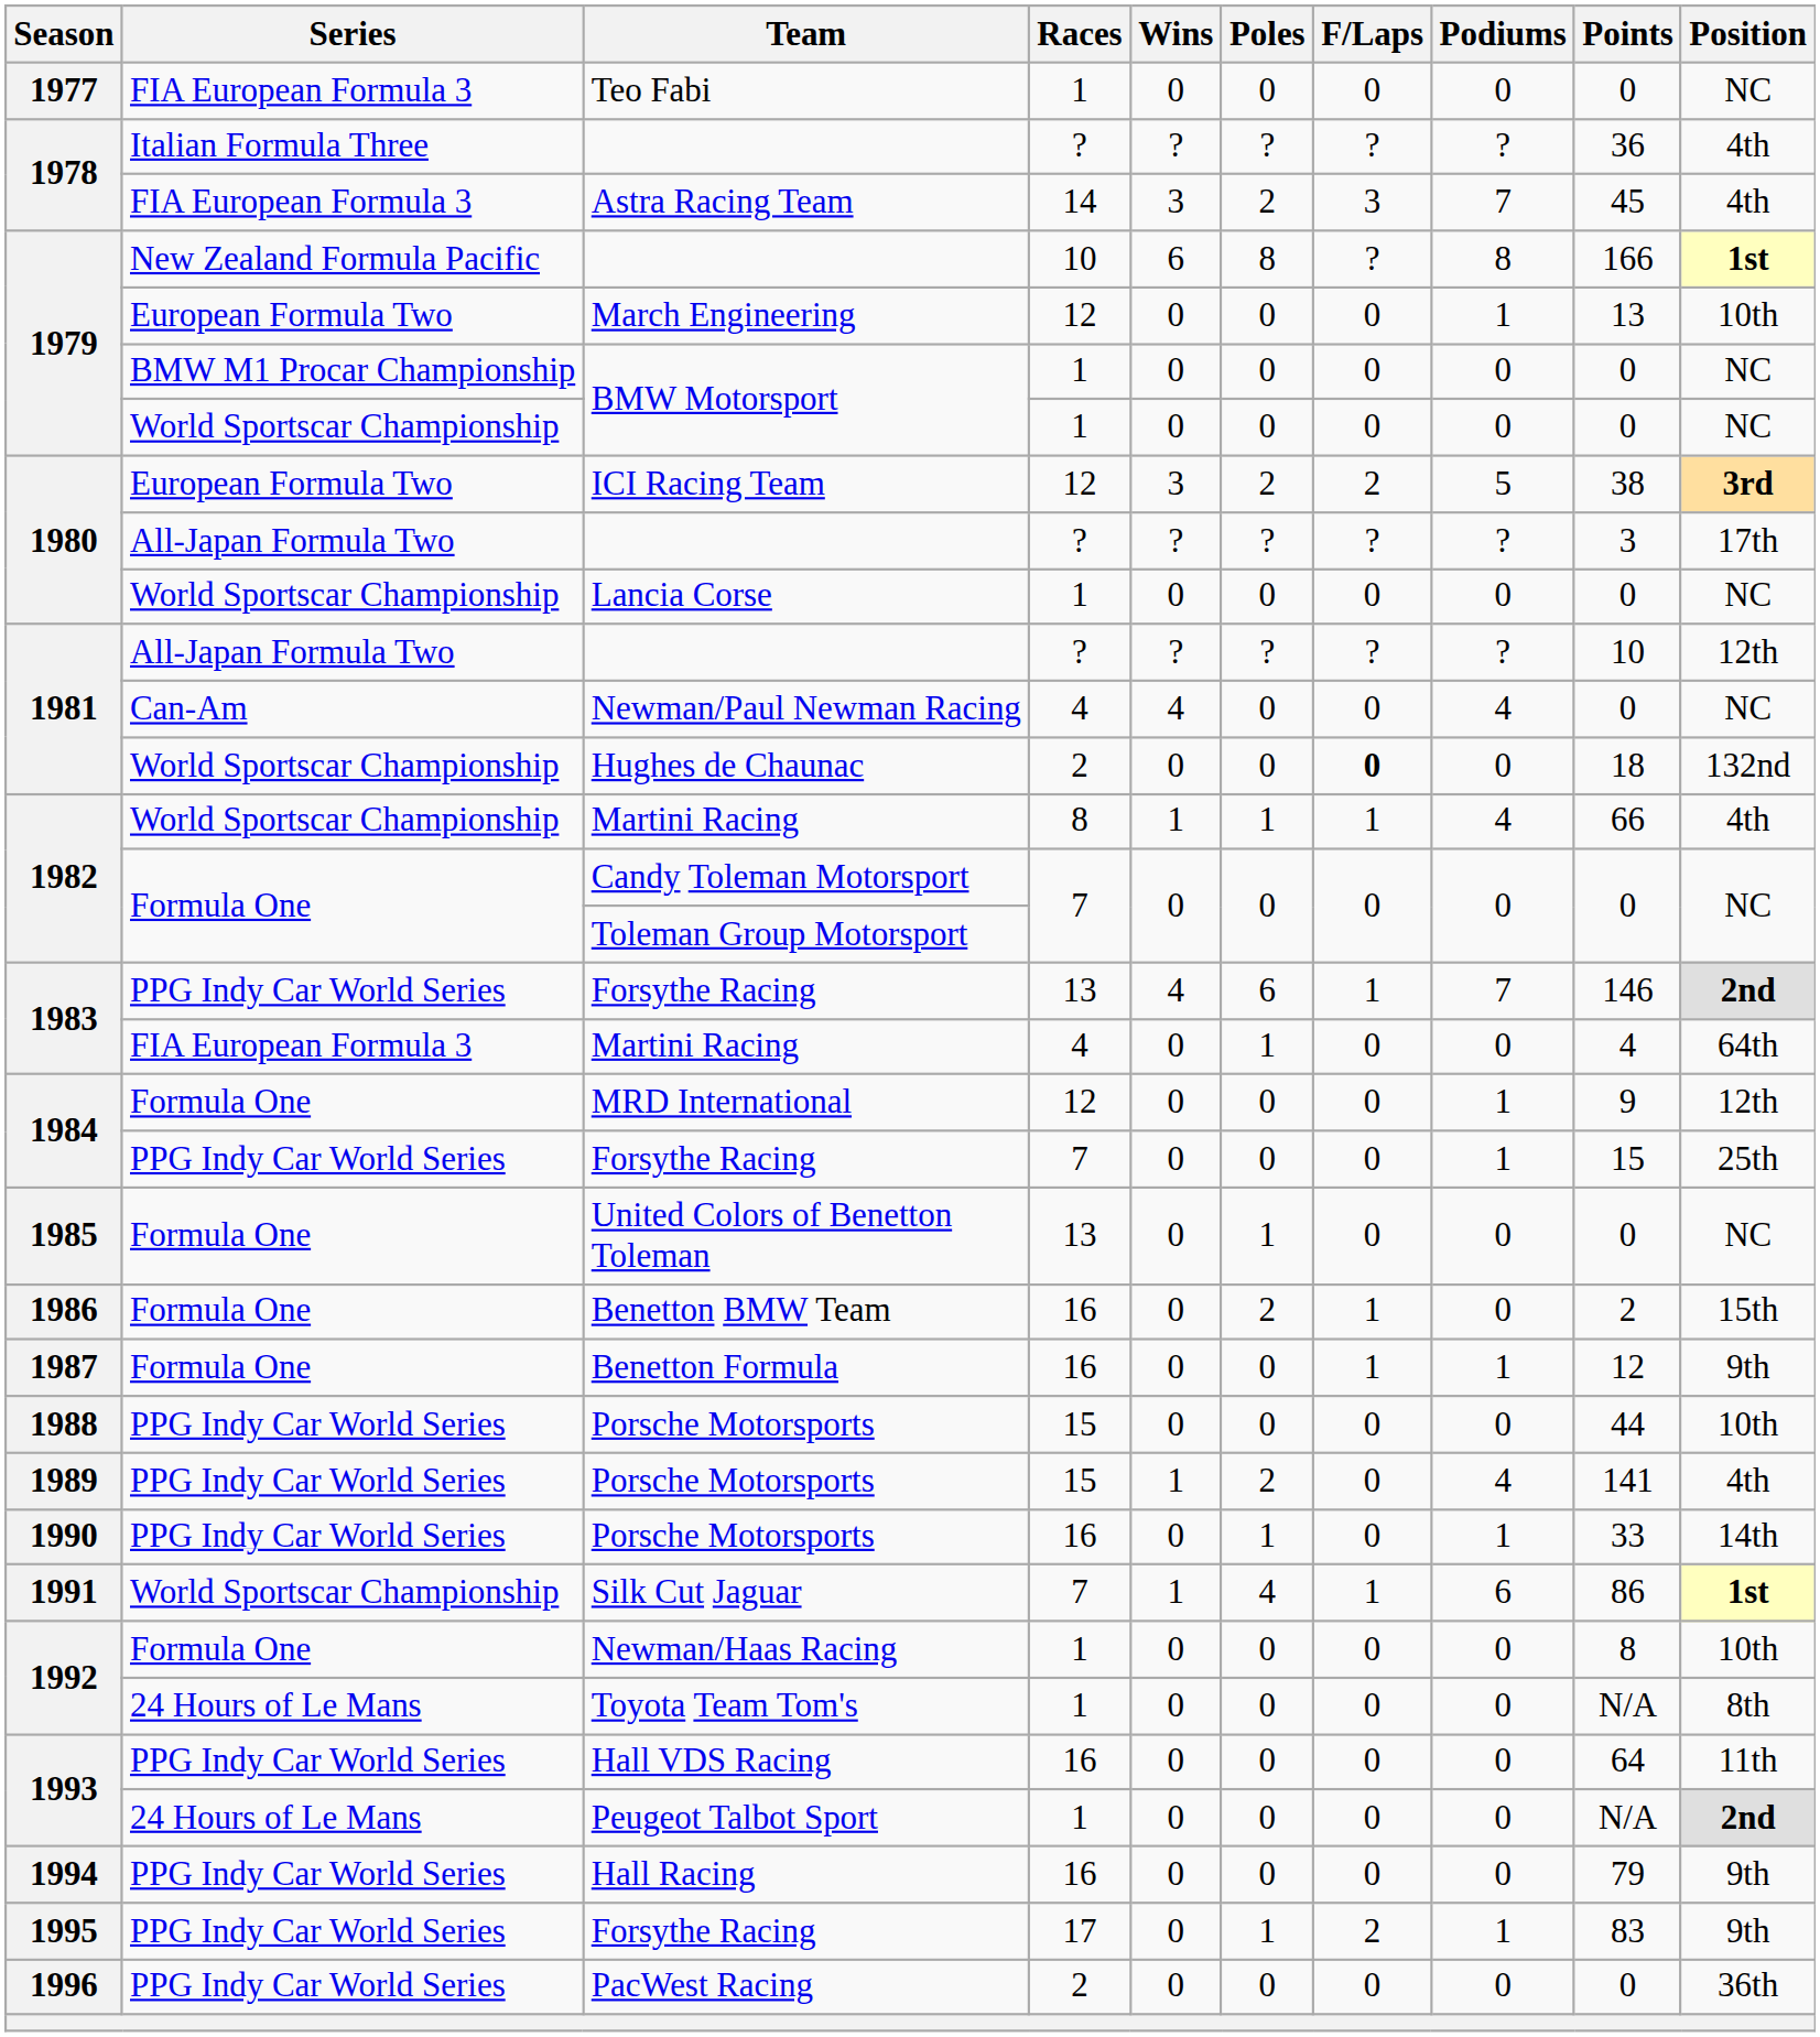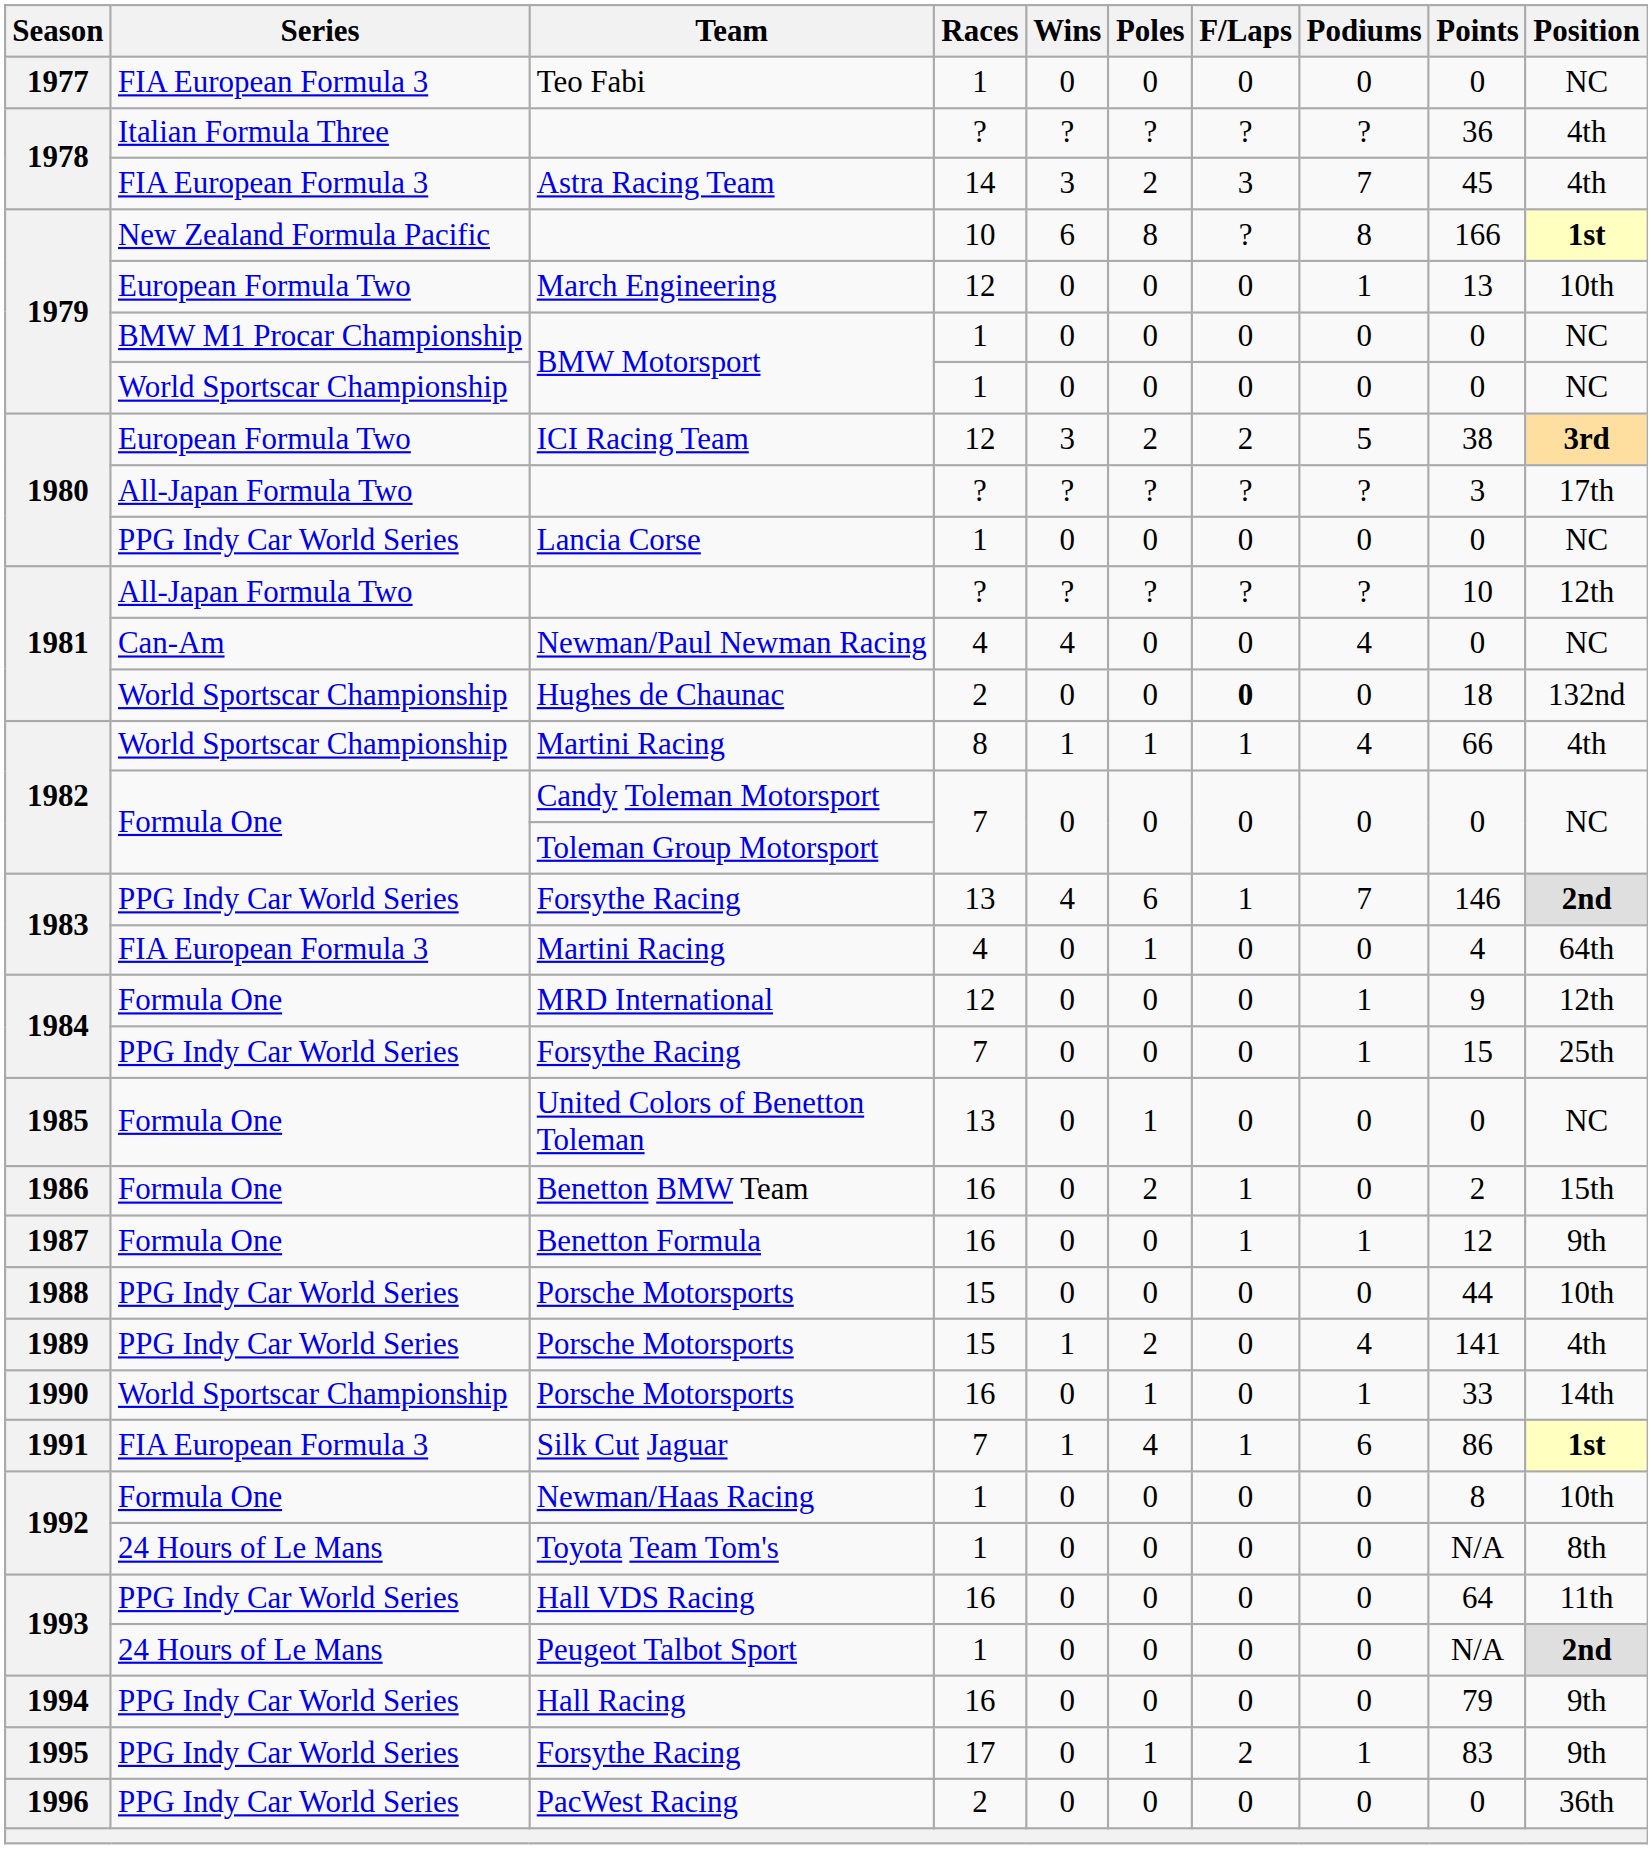 <table class="wikitable" style="font-size: 90%; text-align:center">
 <tr>
 <th>Season</th>
 <th>Series</th>
 <th>Team</th>
 <th>Races</th>
 <th>Wins</th>
 <th>Poles</th>
 <th>F/Laps</th>
 <th>Podiums</th>
 <th>Points</th>
 <th>Position</th>
 </tr>
 <tr>
 <th>1977</th>
 <td align=left><a href='#'>FIA European Formula 3</a></td>
 <td align=left>Teo Fabi</td>
 <td>1</td>
 <td>0</td>
 <td>0</td>
 <td>0</td>
 <td>0</td>
 <td>0</td>
 <td>NC</td>
 </tr>
 <tr>
 <th rowspan=2>1978</th>
 <td align=left><a href='#'>Italian Formula Three</a></td>
 <td align=left></td>
 <td>?</td>
 <td>?</td>
 <td>?</td>
 <td>?</td>
 <td>?</td>
 <td>36</td>
 <td>4th</td>
 </tr>
 <tr>
 <td align=left><a href='#'>FIA European Formula 3</a></td>
 <td align=left><a href='#'>Astra Racing Team</a></td>
 <td>14</td>
 <td>3</td>
 <td>2</td>
 <td>3</td>
 <td>7</td>
 <td>45</td>
 <td>4th</td>
 </tr>
 <tr>
 <th rowspan=4>1979</th>
 <td align=left><a href='#'>New Zealand Formula Pacific</a></td>
 <td align=left></td>
 <td>10</td>
 <td>6</td>
 <td>8</td>
 <td>?</td>
 <td>8</td>
 <td>166</td>
 <td style="background:#FFFFBF"><strong>1st</strong></td>
 </tr>
 <tr>
 <td align=left><a href='#'>European Formula Two</a></td>
 <td align=left><a href='#'>March Engineering</a></td>
 <td>12</td>
 <td>0</td>
 <td>0</td>
 <td>0</td>
 <td>1</td>
 <td>13</td>
 <td>10th</td>
 </tr>
 <tr>
 <td align=left nowrap><a href='#'>BMW M1 Procar Championship</a></td>
 <td rowspan="2" style="text-align:left"><a href='#'>BMW Motorsport</a></td>
 <td>1</td>
 <td>0</td>
 <td>0</td>
 <td>0</td>
 <td>0</td>
 <td>0</td>
 <td>NC</td>
 </tr>
 <tr>
 <td align=left><a href='#'>World Sportscar Championship</a></td>
 <td>1</td>
 <td>0</td>
 <td>0</td>
 <td>0</td>
 <td>0</td>
 <td>0</td>
 <td>NC</td>
 </tr>
 <tr>
 <th rowspan=3>1980</th>
 <td align=left><a href='#'>European Formula Two</a></td>
 <td align=left><a href='#'>ICI Racing Team</a></td>
 <td>12</td>
 <td>3</td>
 <td>2</td>
 <td>2</td>
 <td>5</td>
 <td>38</td>
 <td style="background:#FFDF9F"><strong>3rd</strong></td>
 </tr>
 <tr>
 <td align=left><a href='#'>All-Japan Formula Two</a></td>
 <td align=left></td>
 <td>?</td>
 <td>?</td>
 <td>?</td>
 <td>?</td>
 <td>?</td>
 <td>3</td>
 <td>17th</td>
 </tr>
 <tr>
-<td align=left><a href='#'>World Sportscar Championship</a></td>
+<td align=left><a href='#'>PPG Indy Car World Series</a></td>
 <td align=left><a href='#'>Lancia Corse</a></td>
 <td>1</td>
 <td>0</td>
 <td>0</td>
 <td>0</td>
 <td>0</td>
 <td>0</td>
 <td>NC</td>
 </tr>
 <tr>
 <th rowspan=3>1981</th>
 <td align=left><a href='#'>All-Japan Formula Two</a></td>
 <td align=left></td>
 <td>?</td>
 <td>?</td>
 <td>?</td>
 <td>?</td>
 <td>?</td>
 <td>10</td>
 <td>12th</td>
 </tr>
 <tr>
 <td align=left><a href='#'>Can-Am</a></td>
 <td align=left nowrap><a href='#'>Newman/Paul Newman Racing</a></td>
 <td>4</td>
 <td>4</td>
 <td>0</td>
 <td>0</td>
 <td>4</td>
 <td>0</td>
 <td>NC</td>
 </tr>
 <tr>
 <td align=left><a href='#'>World Sportscar Championship</a></td>
 <td align=left><a href='#'>Hughes de Chaunac</a></td>
 <td>2</td>
 <td>0</td>
 <td>0</td>
 <td><strong>0</strong></td>
 <td>0</td>
 <td>18</td>
 <td>132nd</td>
 </tr>
 <tr>
 <th rowspan="3">1982</th>
 <td align=left><a href='#'>World Sportscar Championship</a></td>
 <td align=left><a href='#'>Martini Racing</a></td>
 <td>8</td>
 <td>1</td>
 <td>1</td>
 <td>1</td>
 <td>4</td>
 <td>66</td>
 <td>4th</td>
 </tr>
 <tr>
 <td rowspan="2" align="left"><a href='#'>Formula One</a></td>
 <td align=left><a href='#'>Candy</a> <a href='#'>Toleman Motorsport</a></td>
 <td rowspan="2">7</td>
 <td rowspan="2">0</td>
 <td rowspan="2">0</td>
 <td rowspan="2">0</td>
 <td rowspan="2">0</td>
 <td rowspan="2">0</td>
 <td rowspan="2">NC</td>
 </tr>
 <tr>
 <td align="left"><a href='#'>Toleman Group Motorsport</a></td>
 </tr>
 <tr>
 <th rowspan=2>1983</th>
 <td align=left><a href='#'>PPG Indy Car World Series</a></td>
 <td align=left><a href='#'>Forsythe Racing</a></td>
 <td>13</td>
 <td>4</td>
 <td>6</td>
 <td>1</td>
 <td>7</td>
 <td>146</td>
 <td style="background:#DFDFDF"><strong>2nd</strong></td>
 </tr>
 <tr>
 <td align=left><a href='#'>FIA European Formula 3</a></td>
 <td align=left><a href='#'>Martini Racing</a></td>
 <td>4</td>
 <td>0</td>
 <td>1</td>
 <td>0</td>
 <td>0</td>
 <td>4</td>
 <td>64th</td>
 </tr>
 <tr>
 <th rowspan=2>1984</th>
 <td align=left><a href='#'>Formula One</a></td>
 <td align=left><a href='#'>MRD International</a></td>
 <td>12</td>
 <td>0</td>
 <td>0</td>
 <td>0</td>
 <td>1</td>
 <td>9</td>
 <td>12th</td>
 </tr>
 <tr>
 <td align=left><a href='#'>PPG Indy Car World Series</a></td>
 <td align=left><a href='#'>Forsythe Racing</a></td>
 <td>7</td>
 <td>0</td>
 <td>0</td>
 <td>0</td>
 <td>1</td>
 <td>15</td>
 <td>25th</td>
 </tr>
 <tr>
 <th>1985</th>
 <td align=left><a href='#'>Formula One</a></td>
 <td align=left><a href='#'>United Colors of Benetton</a> <a href='#'>Toleman</a></td>
 <td>13</td>
 <td>0</td>
 <td>1</td>
 <td>0</td>
 <td>0</td>
 <td>0</td>
 <td>NC</td>
 </tr>
 <tr>
 <th>1986</th>
 <td align=left><a href='#'>Formula One</a></td>
 <td align=left><a href='#'>Benetton</a> <a href='#'>BMW</a> Team</td>
 <td>16</td>
 <td>0</td>
 <td>2</td>
 <td>1</td>
 <td>0</td>
 <td>2</td>
 <td>15th</td>
 </tr>
 <tr>
 <th>1987</th>
 <td align=left><a href='#'>Formula One</a></td>
 <td align=left><a href='#'>Benetton Formula</a></td>
 <td>16</td>
 <td>0</td>
 <td>0</td>
 <td>1</td>
 <td>1</td>
 <td>12</td>
 <td>9th</td>
 </tr>
 <tr>
 <th>1988</th>
 <td align=left><a href='#'>PPG Indy Car World Series</a></td>
 <td align=left><a href='#'>Porsche Motorsports</a></td>
 <td>15</td>
 <td>0</td>
 <td>0</td>
 <td>0</td>
 <td>0</td>
 <td>44</td>
 <td>10th</td>
 </tr>
 <tr>
 <th>1989</th>
 <td align=left><a href='#'>PPG Indy Car World Series</a></td>
 <td align=left><a href='#'>Porsche Motorsports</a></td>
 <td>15</td>
 <td>1</td>
 <td>2</td>
 <td>0</td>
 <td>4</td>
 <td>141</td>
 <td>4th</td>
 </tr>
 <tr>
 <th>1990</th>
-<td align=left><a href='#'>PPG Indy Car World Series</a></td>
+<td align=left><a href='#'>World Sportscar Championship</a></td>
 <td align=left><a href='#'>Porsche Motorsports</a></td>
 <td>16</td>
 <td>0</td>
 <td>1</td>
 <td>0</td>
 <td>1</td>
 <td>33</td>
 <td>14th</td>
 </tr>
 <tr>
 <th>1991</th>
-<td align=left><a href='#'>World Sportscar Championship</a></td>
+<td align=left><a href='#'>FIA European Formula 3</a></td>
 <td align=left><a href='#'>Silk Cut</a> <a href='#'>Jaguar</a></td>
 <td>7</td>
 <td>1</td>
 <td>4</td>
 <td>1</td>
 <td>6</td>
 <td>86</td>
 <td style="background:#FFFFBF"><strong>1st</strong></td>
 </tr>
 <tr>
 <th rowspan=2>1992</th>
 <td align=left><a href='#'>Formula One</a></td>
 <td align=left><a href='#'>Newman/Haas Racing</a></td>
 <td>1</td>
 <td>0</td>
 <td>0</td>
 <td>0</td>
 <td>0</td>
 <td>8</td>
 <td>10th</td>
 </tr>
 <tr>
 <td align=left><a href='#'>24 Hours of Le Mans</a></td>
 <td align=left><a href='#'>Toyota</a> <a href='#'>Team Tom's</a></td>
 <td>1</td>
 <td>0</td>
 <td>0</td>
 <td>0</td>
 <td>0</td>
 <td>N/A</td>
 <td>8th</td>
 </tr>
 <tr>
 <th rowspan=2>1993</th>
 <td align=left><a href='#'>PPG Indy Car World Series</a></td>
 <td align=left><a href='#'>Hall VDS Racing</a></td>
 <td>16</td>
 <td>0</td>
 <td>0</td>
 <td>0</td>
 <td>0</td>
 <td>64</td>
 <td>11th</td>
 </tr>
 <tr>
 <td align=left><a href='#'>24 Hours of Le Mans</a></td>
 <td align=left><a href='#'>Peugeot Talbot Sport</a></td>
 <td>1</td>
 <td>0</td>
 <td>0</td>
 <td>0</td>
 <td>0</td>
 <td>N/A</td>
 <td style="background:#DFDFDF"><strong>2nd</strong></td>
 </tr>
 <tr>
 <th>1994</th>
 <td align=left><a href='#'>PPG Indy Car World Series</a></td>
 <td align=left><a href='#'>Hall Racing</a></td>
 <td>16</td>
 <td>0</td>
 <td>0</td>
 <td>0</td>
 <td>0</td>
 <td>79</td>
 <td>9th</td>
 </tr>
 <tr>
 <th>1995</th>
 <td align=left><a href='#'>PPG Indy Car World Series</a></td>
 <td align=left><a href='#'>Forsythe Racing</a></td>
 <td>17</td>
 <td>0</td>
 <td>1</td>
 <td>2</td>
 <td>1</td>
 <td>83</td>
 <td>9th</td>
 </tr>
 <tr>
 <th>1996</th>
 <td align=left><a href='#'>PPG Indy Car World Series</a></td>
 <td align=left><a href='#'>PacWest Racing</a></td>
 <td>2</td>
 <td>0</td>
 <td>0</td>
 <td>0</td>
 <td>0</td>
 <td>0</td>
 <td>36th</td>
 </tr>
 <tr>
 <th colspan="10"></th>
 </tr>
 </table>
